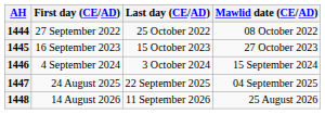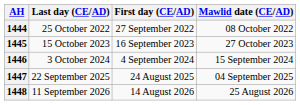 <table class=wikitable style="text-align:right">
 <tr>
 <th scope="col"><a href='#'>AH</a></th>
+<th scope="col">Last day (<a href='#'>CE</a>/<a href='#'>AD</a>)</th>
 <th scope="col">First day (<a href='#'>CE</a>/<a href='#'>AD</a>)</th>
-<th scope="col">Last day (<a href='#'>CE</a>/<a href='#'>AD</a>)</th>
 <th scope="col"><a href='#'>Mawlid</a> date (<a href='#'>CE</a>/<a href='#'>AD</a>)</th>
 </tr>
 <tr>
 <th scope="row">1444</th>
+<td>25 October 2022</td>
 <td>27 September 2022</td>
-<td>25 October 2022</td>
 <td>08 October 2022</td>
 </tr>
 <tr>
 <th scope="row">1445</th>
+<td>15 October 2023</td>
 <td>16 September 2023</td>
-<td>15 October 2023</td>
 <td>27 October 2023</td>
 </tr>
 <tr>
 <th scope="row">1446</th>
+<td>3 October 2024</td>
 <td>4 September 2024</td>
-<td>3 October 2024</td>
 <td>15 September 2024</td>
 </tr>
 <tr>
 <th scope="row">1447</th>
+<td>22 September 2025</td>
 <td>24 August 2025</td>
-<td>22 September 2025</td>
 <td>04 September 2025</td>
 </tr>
 <tr>
 <th scope="row">1448</th>
+<td>11 September 2026</td>
 <td>14 August 2026</td>
-<td>11 September 2026</td>
 <td>25 August 2026</td>
 </tr>
 </table>
